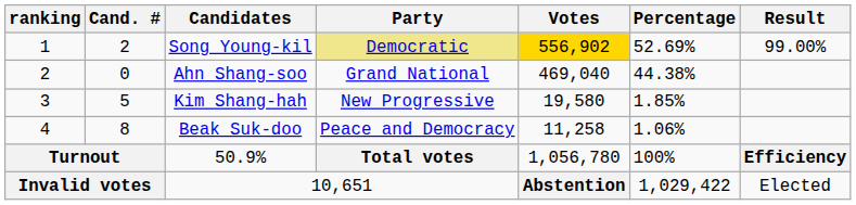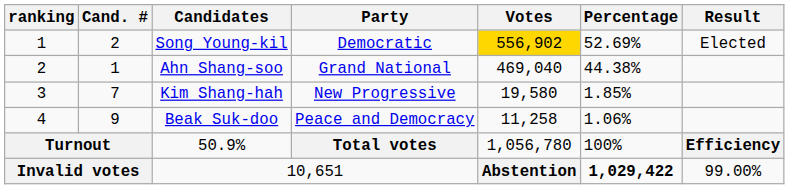 <table class="wikitable sortable" style="text-align:center;">
 <tr>
 <th>ranking</th>
 <th>Cand. #</th>
 <th>Candidates</th>
 <th>Party</th>
 <th>Votes</th>
 <th>Percentage</th>
 <th>Result</th>
 </tr>
 <tr>
 <td>1</td>
 <td>2</td>
 <td><a href='#'>Song Young-kil</a></td>
-<td style="background: khaki;"><a href='#'>Democratic</a></td>
+<td><a href='#'>Democratic</a></td>
 <td style="background: gold;">556,902</td>
 <td align=left>52.69%</td>
-<td>99.00%</td>
+<td>Elected</td>
 </tr>
 <tr>
 <td>2</td>
-<td>0</td>
+<td>1</td>
 <td><a href='#'>Ahn Shang-soo</a></td>
 <td><a href='#'>Grand National</a></td>
 <td>469,040</td>
 <td align=left>44.38%</td>
 <td></td>
 </tr>
 <tr>
 <td>3</td>
-<td>5</td>
+<td>7</td>
 <td><a href='#'>Kim Shang-hah</a></td>
 <td><a href='#'>New Progressive</a></td>
 <td>19,580</td>
 <td align=left>1.85%</td>
 <td></td>
 </tr>
 <tr>
 <td>4</td>
-<td>8</td>
+<td>9</td>
 <td><a href='#'>Beak Suk-doo</a></td>
 <td><a href='#'>Peace and Democracy</a></td>
 <td>11,258</td>
 <td align=left>1.06%</td>
 <td></td>
 </tr>
 <tr class="sortbottom">
 <th colspan=2>Turnout</th>
 <td>50.9%</td>
 <th>Total votes</th>
 <td>1,056,780</td>
 <td align=left>100%</td>
 <th>Efficiency</th>
 </tr>
 <tr class="sortbottom">
 <th colspan=2>Invalid votes</th>
 <td colspan=2>10,651</td>
 <th>Abstention</th>
-<td>1,029,422</td>
-<td>Elected</td>
+<td><strong>1,029,422</strong></td>
+<td>99.00%</td>
 </tr>
 </table>
